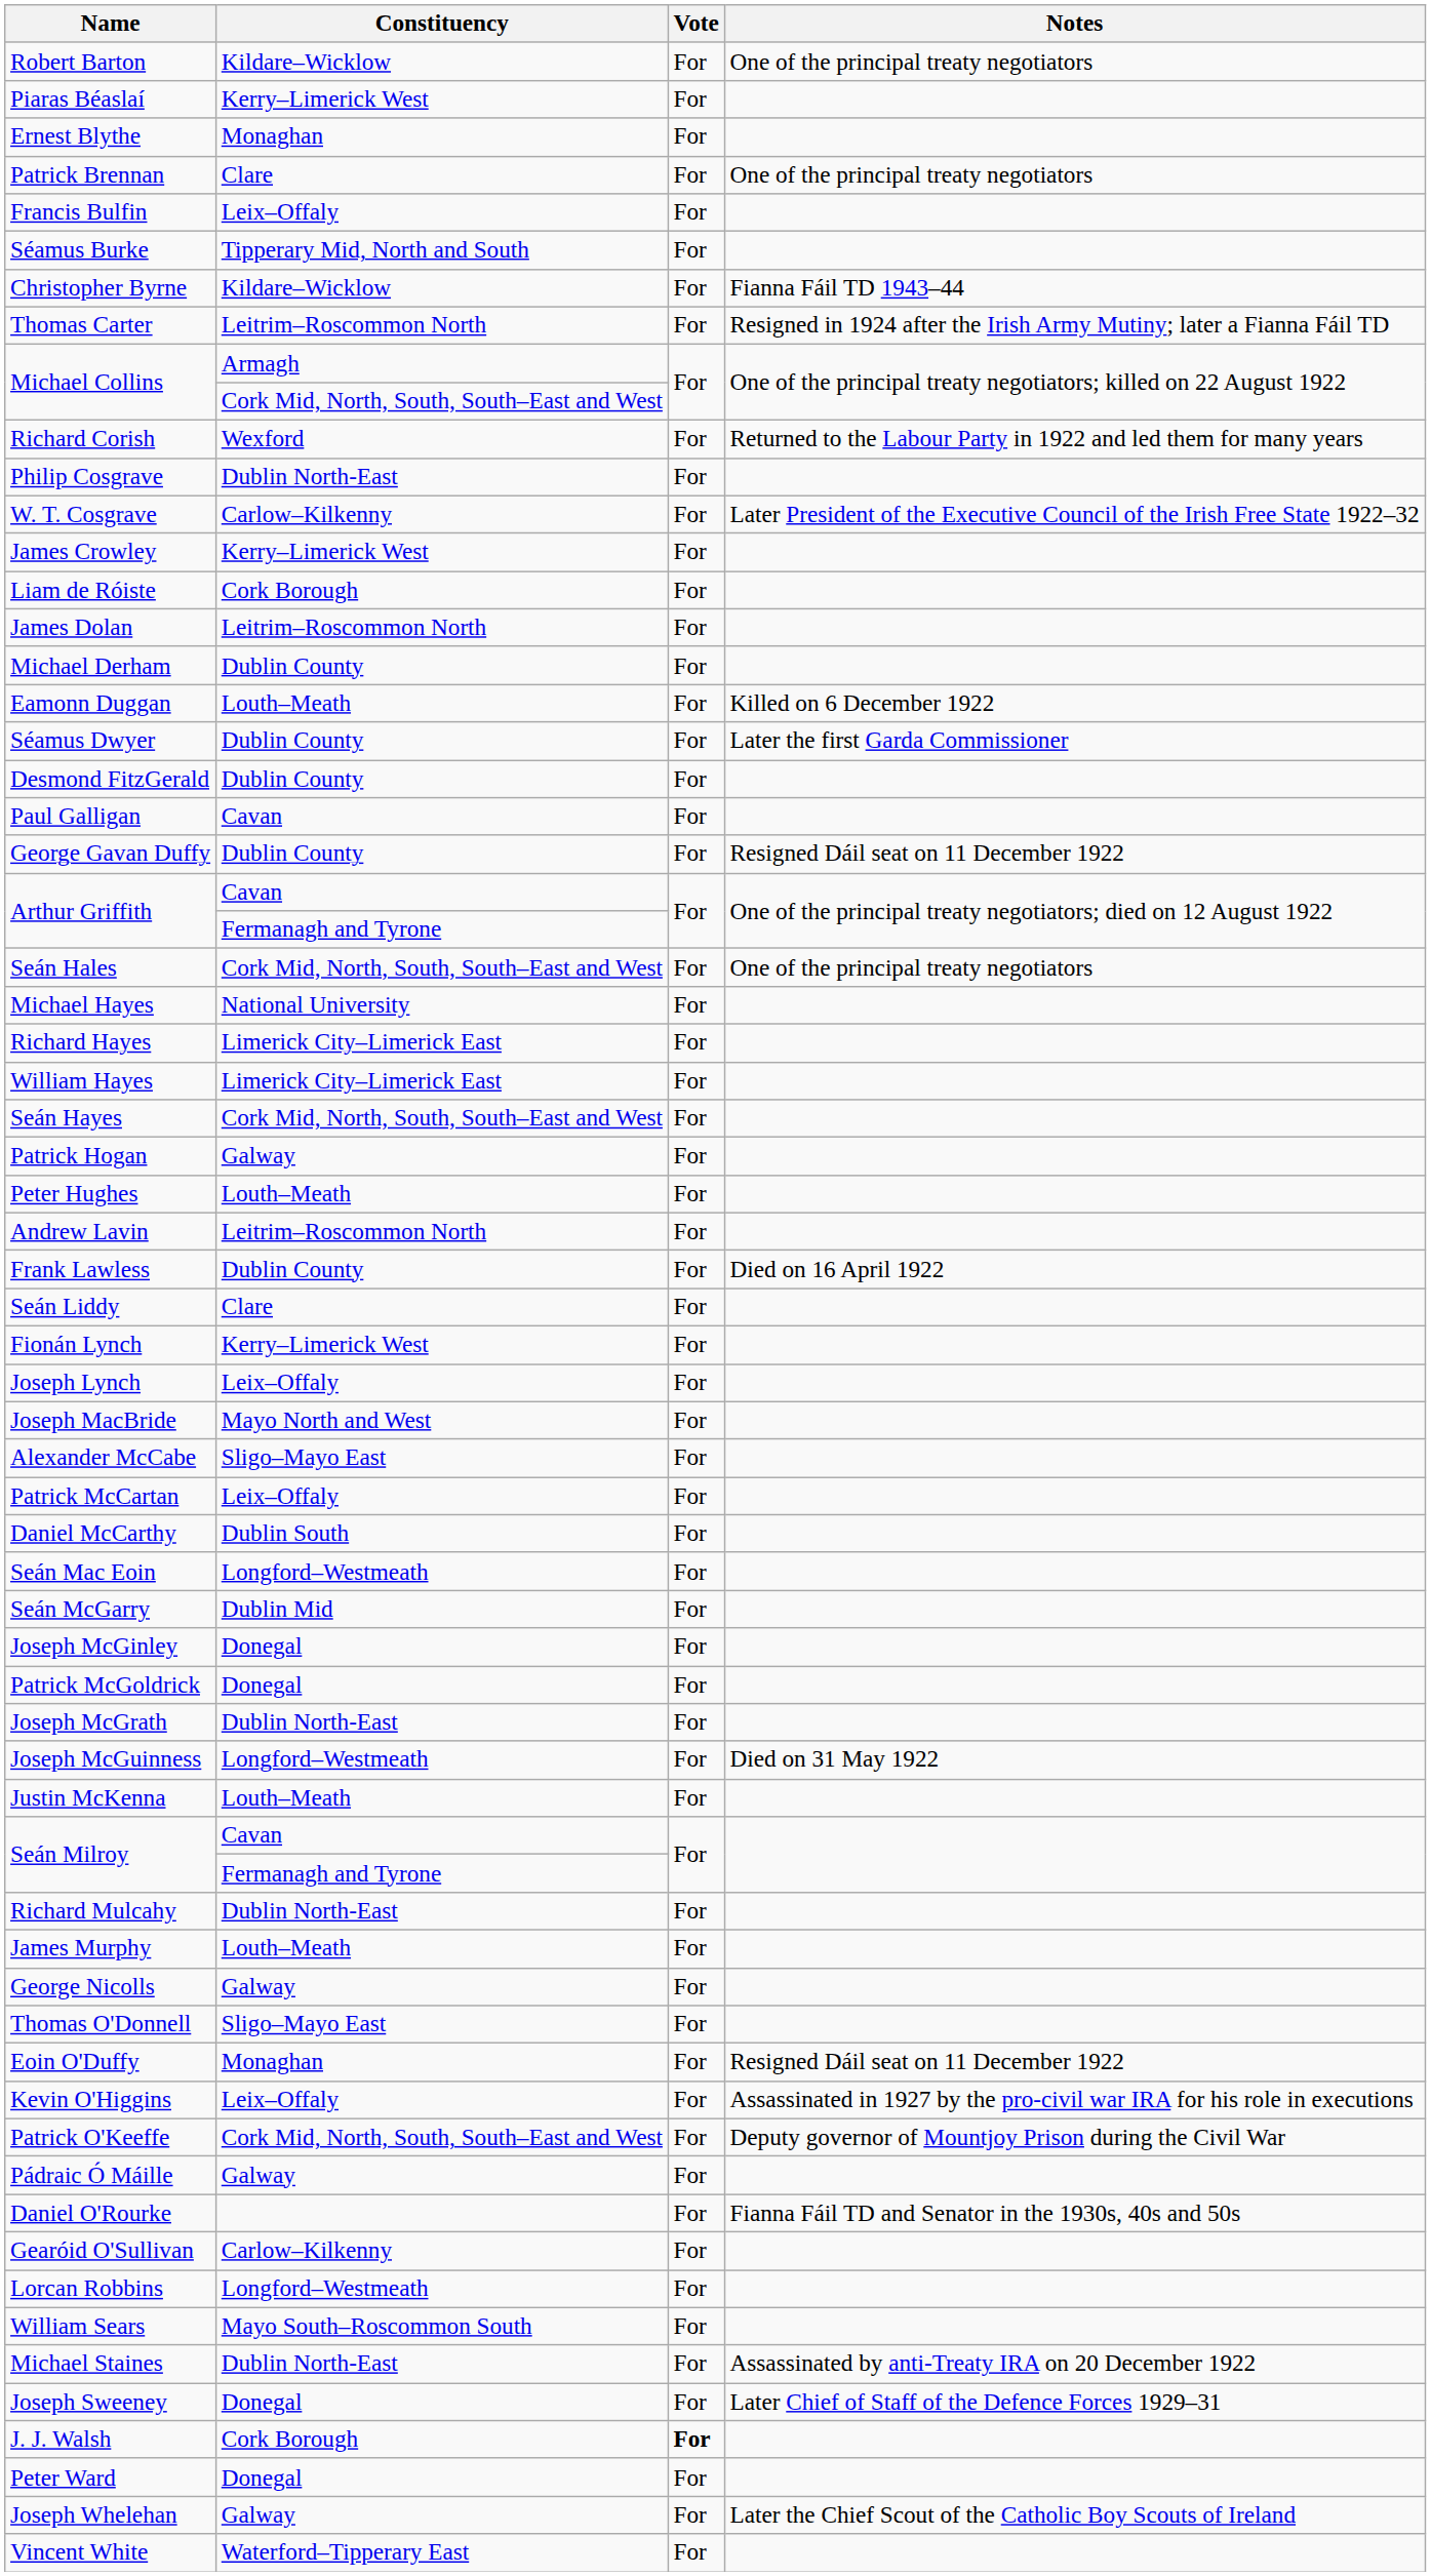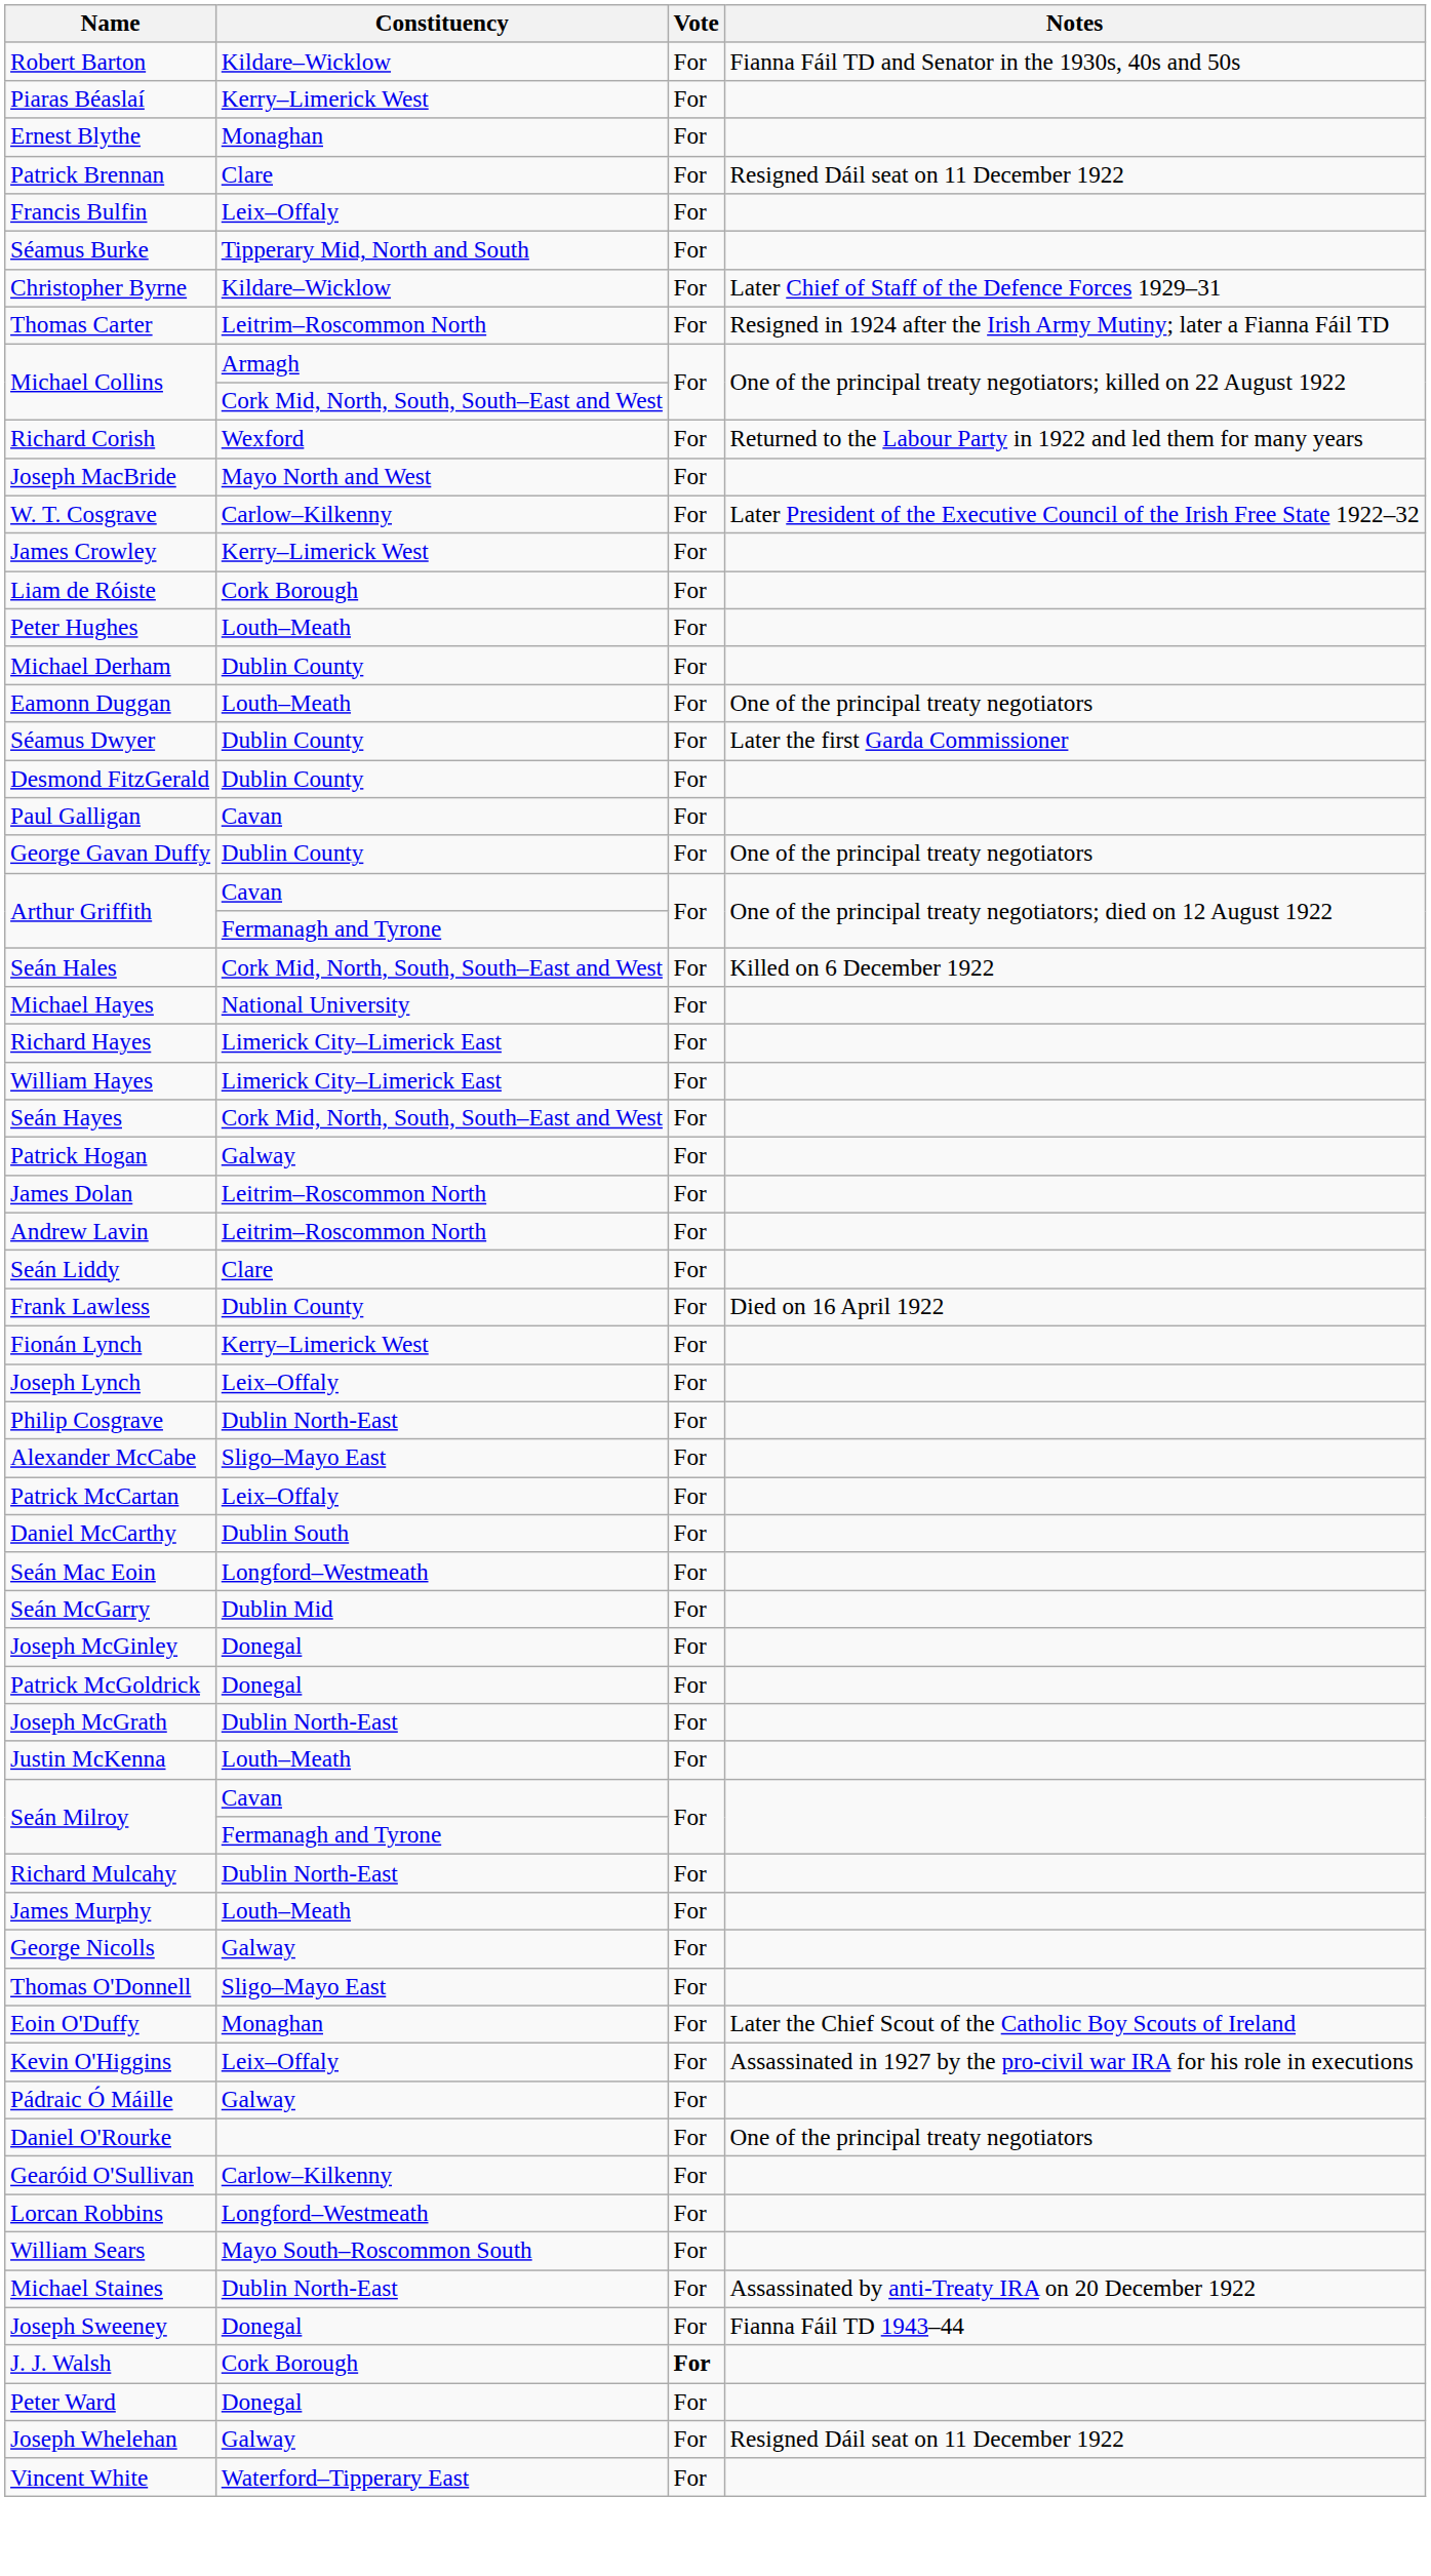 <table class="wikitable sortable">
 <tr>
 <th>Name</th>
 <th>Constituency</th>
 <th>Vote</th>
 <th>Notes</th>
 </tr>
 <tr>
 <td><a href='#'>Robert Barton</a></td>
 <td><a href='#'>Kildare–Wicklow</a></td>
 <td>For</td>
-<td>One of the principal treaty negotiators</td>
+<td>Fianna Fáil TD and Senator in the 1930s, 40s and 50s</td>
 </tr>
 <tr>
 <td><a href='#'>Piaras Béaslaí</a></td>
 <td><a href='#'>Kerry–Limerick West</a></td>
 <td>For</td>
 <td></td>
 </tr>
 <tr>
 <td><a href='#'>Ernest Blythe</a></td>
 <td><a href='#'>Monaghan</a></td>
 <td>For</td>
 <td></td>
 </tr>
 <tr>
 <td><a href='#'>Patrick Brennan</a></td>
 <td><a href='#'>Clare</a></td>
 <td>For</td>
-<td>One of the principal treaty negotiators</td>
+<td>Resigned Dáil seat on 11 December 1922</td>
 </tr>
 <tr>
 <td><a href='#'>Francis Bulfin</a></td>
 <td><a href='#'>Leix–Offaly</a></td>
 <td>For</td>
 <td></td>
 </tr>
 <tr>
 <td><a href='#'>Séamus Burke</a></td>
 <td><a href='#'>Tipperary Mid, North and South</a></td>
 <td>For</td>
 <td></td>
 </tr>
 <tr>
 <td><a href='#'>Christopher Byrne</a></td>
 <td><a href='#'>Kildare–Wicklow</a></td>
 <td>For</td>
-<td>Fianna Fáil TD <a href='#'>1943</a>–44</td>
+<td>Later <a href='#'>Chief of Staff of the Defence Forces</a> 1929–31</td>
 </tr>
 <tr>
 <td><a href='#'>Thomas Carter</a></td>
 <td><a href='#'>Leitrim–Roscommon North</a></td>
 <td>For</td>
 <td>Resigned in 1924 after the <a href='#'>Irish Army Mutiny</a>; later a Fianna Fáil TD</td>
 </tr>
 <tr>
 <td rowspan=2><a href='#'>Michael Collins</a></td>
 <td><a href='#'>Armagh</a></td>
 <td rowspan=2>For</td>
 <td rowspan=2>One of the principal treaty negotiators; killed on 22 August 1922</td>
 </tr>
 <tr>
 <td><a href='#'>Cork Mid, North, South, South–East and West</a></td>
 </tr>
 <tr>
 <td><a href='#'>Richard Corish</a></td>
 <td><a href='#'>Wexford</a></td>
 <td>For</td>
 <td>Returned to the <a href='#'>Labour Party</a> in 1922 and led them for many years</td>
 </tr>
 <tr>
-<td><a href='#'>Philip Cosgrave</a></td>
-<td><a href='#'>Dublin North-East</a></td>
+<td><a href='#'>Joseph MacBride</a></td>
+<td><a href='#'>Mayo North and West</a></td>
 <td>For</td>
 <td></td>
 </tr>
 <tr>
 <td><a href='#'>W. T. Cosgrave</a></td>
 <td><a href='#'>Carlow–Kilkenny</a></td>
 <td>For</td>
 <td>Later <a href='#'>President of the Executive Council of the Irish Free State</a> 1922–32</td>
 </tr>
 <tr>
 <td><a href='#'>James Crowley</a></td>
 <td><a href='#'>Kerry–Limerick West</a></td>
 <td>For</td>
 <td></td>
 </tr>
 <tr>
 <td><a href='#'>Liam de Róiste</a></td>
 <td><a href='#'>Cork Borough</a></td>
 <td>For</td>
 <td></td>
 </tr>
 <tr>
-<td><a href='#'>James Dolan</a></td>
-<td><a href='#'>Leitrim–Roscommon North</a></td>
+<td><a href='#'>Peter Hughes</a></td>
+<td><a href='#'>Louth–Meath</a></td>
 <td>For</td>
 <td></td>
 </tr>
 <tr>
 <td><a href='#'>Michael Derham</a></td>
 <td><a href='#'>Dublin County</a></td>
 <td>For</td>
 <td></td>
 </tr>
 <tr>
 <td><a href='#'>Eamonn Duggan</a></td>
 <td><a href='#'>Louth–Meath</a></td>
 <td>For</td>
-<td>Killed on 6 December 1922</td>
+<td>One of the principal treaty negotiators</td>
 </tr>
 <tr>
 <td><a href='#'>Séamus Dwyer</a></td>
 <td><a href='#'>Dublin County</a></td>
 <td>For</td>
 <td>Later the first <a href='#'>Garda Commissioner</a></td>
 </tr>
 <tr>
 <td><a href='#'>Desmond FitzGerald</a></td>
 <td><a href='#'>Dublin County</a></td>
 <td>For</td>
 <td></td>
 </tr>
 <tr>
 <td><a href='#'>Paul Galligan</a></td>
 <td><a href='#'>Cavan</a></td>
 <td>For</td>
 <td></td>
 </tr>
 <tr>
 <td><a href='#'>George Gavan Duffy</a></td>
 <td><a href='#'>Dublin County</a></td>
 <td>For</td>
-<td>Resigned Dáil seat on 11 December 1922</td>
+<td>One of the principal treaty negotiators</td>
 </tr>
 <tr>
 <td rowspan=2><a href='#'>Arthur Griffith</a></td>
 <td><a href='#'>Cavan</a></td>
 <td rowspan=2>For</td>
 <td rowspan=2>One of the principal treaty negotiators; died on 12 August 1922</td>
 </tr>
 <tr>
 <td><a href='#'>Fermanagh and Tyrone</a></td>
 </tr>
 <tr>
 <td><a href='#'>Seán Hales</a></td>
 <td><a href='#'>Cork Mid, North, South, South–East and West</a></td>
 <td>For</td>
-<td>One of the principal treaty negotiators</td>
+<td>Killed on 6 December 1922</td>
 </tr>
 <tr>
 <td><a href='#'>Michael Hayes</a></td>
 <td><a href='#'>National University</a></td>
 <td>For</td>
 <td></td>
 </tr>
 <tr>
 <td><a href='#'>Richard Hayes</a></td>
 <td><a href='#'>Limerick City–Limerick East</a></td>
 <td>For</td>
 <td></td>
 </tr>
 <tr>
 <td><a href='#'>William Hayes</a></td>
 <td><a href='#'>Limerick City–Limerick East</a></td>
 <td>For</td>
 <td></td>
 </tr>
 <tr>
 <td><a href='#'>Seán Hayes</a></td>
 <td><a href='#'>Cork Mid, North, South, South–East and West</a></td>
 <td>For</td>
 <td></td>
 </tr>
 <tr>
 <td><a href='#'>Patrick Hogan</a></td>
 <td><a href='#'>Galway</a></td>
 <td>For</td>
 <td></td>
 </tr>
 <tr>
-<td><a href='#'>Peter Hughes</a></td>
-<td><a href='#'>Louth–Meath</a></td>
+<td><a href='#'>James Dolan</a></td>
+<td><a href='#'>Leitrim–Roscommon North</a></td>
 <td>For</td>
 <td></td>
 </tr>
 <tr>
 <td><a href='#'>Andrew Lavin</a></td>
 <td><a href='#'>Leitrim–Roscommon North</a></td>
 <td>For</td>
 <td></td>
 </tr>
 <tr>
+<td><a href='#'>Seán Liddy</a></td>
+<td><a href='#'>Clare</a></td>
+<td>For</td>
+<td></td>
+</tr>
+<tr>
 <td><a href='#'>Frank Lawless</a></td>
 <td><a href='#'>Dublin County</a></td>
 <td>For</td>
 <td>Died on 16 April 1922</td>
-</tr>
-<tr>
-<td><a href='#'>Seán Liddy</a></td>
-<td><a href='#'>Clare</a></td>
-<td>For</td>
-<td></td>
 </tr>
 <tr>
 <td><a href='#'>Fionán Lynch</a></td>
 <td><a href='#'>Kerry–Limerick West</a></td>
 <td>For</td>
 <td></td>
 </tr>
 <tr>
 <td><a href='#'>Joseph Lynch</a></td>
 <td><a href='#'>Leix–Offaly</a></td>
 <td>For</td>
 <td></td>
 </tr>
 <tr>
-<td><a href='#'>Joseph MacBride</a></td>
-<td><a href='#'>Mayo North and West</a></td>
+<td><a href='#'>Philip Cosgrave</a></td>
+<td><a href='#'>Dublin North-East</a></td>
 <td>For</td>
 <td></td>
 </tr>
 <tr>
 <td><a href='#'>Alexander McCabe</a></td>
 <td><a href='#'>Sligo–Mayo East</a></td>
 <td>For</td>
 <td></td>
 </tr>
 <tr>
 <td><a href='#'>Patrick McCartan</a></td>
 <td><a href='#'>Leix–Offaly</a></td>
 <td>For</td>
 <td></td>
 </tr>
 <tr>
 <td><a href='#'>Daniel McCarthy</a></td>
 <td><a href='#'>Dublin South</a></td>
 <td>For</td>
 <td></td>
 </tr>
 <tr>
 <td><a href='#'>Seán Mac Eoin</a></td>
 <td><a href='#'>Longford–Westmeath</a></td>
 <td>For</td>
 <td></td>
 </tr>
 <tr>
 <td><a href='#'>Seán McGarry</a></td>
 <td><a href='#'>Dublin Mid</a></td>
 <td>For</td>
 <td></td>
 </tr>
 <tr>
 <td><a href='#'>Joseph McGinley</a></td>
 <td><a href='#'>Donegal</a></td>
 <td>For</td>
 <td></td>
 </tr>
 <tr>
 <td><a href='#'>Patrick McGoldrick</a></td>
 <td><a href='#'>Donegal</a></td>
 <td>For</td>
 <td></td>
 </tr>
 <tr>
 <td><a href='#'>Joseph McGrath</a></td>
 <td><a href='#'>Dublin North-East</a></td>
 <td>For</td>
 <td></td>
 </tr>
 <tr>
-<td><a href='#'>Joseph McGuinness</a></td>
-<td><a href='#'>Longford–Westmeath</a></td>
-<td>For</td>
-<td>Died on 31 May 1922</td>
-</tr>
-<tr>
 <td><a href='#'>Justin McKenna</a></td>
 <td><a href='#'>Louth–Meath</a></td>
 <td>For</td>
 <td></td>
 </tr>
 <tr>
 <td rowspan=2><a href='#'>Seán Milroy</a></td>
 <td><a href='#'>Cavan</a></td>
 <td rowspan=2>For</td>
 <td rowspan=2></td>
 </tr>
 <tr>
 <td><a href='#'>Fermanagh and Tyrone</a></td>
 </tr>
 <tr>
 <td><a href='#'>Richard Mulcahy</a></td>
 <td><a href='#'>Dublin North-East</a></td>
 <td>For</td>
 <td></td>
 </tr>
 <tr>
 <td><a href='#'>James Murphy</a></td>
 <td><a href='#'>Louth–Meath</a></td>
 <td>For</td>
 <td></td>
 </tr>
 <tr>
 <td><a href='#'>George Nicolls</a></td>
 <td><a href='#'>Galway</a></td>
 <td>For</td>
 <td></td>
 </tr>
 <tr>
 <td><a href='#'>Thomas O'Donnell</a></td>
 <td><a href='#'>Sligo–Mayo East</a></td>
 <td>For</td>
 <td></td>
 </tr>
 <tr>
 <td><a href='#'>Eoin O'Duffy</a></td>
 <td><a href='#'>Monaghan</a></td>
 <td>For</td>
-<td>Resigned Dáil seat on 11 December 1922</td>
+<td>Later the Chief Scout of the <a href='#'>Catholic Boy Scouts of Ireland</a></td>
 </tr>
 <tr>
 <td><a href='#'>Kevin O'Higgins</a></td>
 <td><a href='#'>Leix–Offaly</a></td>
 <td>For</td>
 <td>Assassinated in 1927 by the <a href='#'>pro-civil war IRA</a> for his role in executions</td>
-</tr>
-<tr>
-<td><a href='#'>Patrick O'Keeffe</a></td>
-<td><a href='#'>Cork Mid, North, South, South–East and West</a></td>
-<td>For</td>
-<td>Deputy governor of <a href='#'>Mountjoy Prison</a> during the Civil War</td>
 </tr>
 <tr>
 <td><a href='#'>Pádraic Ó Máille</a></td>
 <td><a href='#'>Galway</a></td>
 <td>For</td>
 <td></td>
 </tr>
 <tr>
 <td><a href='#'>Daniel O'Rourke</a></td>
 <td></td>
 <td>For</td>
-<td>Fianna Fáil TD and Senator in the 1930s, 40s and 50s</td>
+<td>One of the principal treaty negotiators</td>
 </tr>
 <tr>
 <td><a href='#'>Gearóid O'Sullivan</a></td>
 <td><a href='#'>Carlow–Kilkenny</a></td>
 <td>For</td>
 <td></td>
 </tr>
 <tr>
 <td><a href='#'>Lorcan Robbins</a></td>
 <td><a href='#'>Longford–Westmeath</a></td>
 <td>For</td>
 <td></td>
 </tr>
 <tr>
 <td><a href='#'>William Sears</a></td>
 <td><a href='#'>Mayo South–Roscommon South</a></td>
 <td>For</td>
 <td></td>
 </tr>
 <tr>
 <td><a href='#'>Michael Staines</a></td>
 <td><a href='#'>Dublin North-East</a></td>
 <td>For</td>
 <td>Assassinated by <a href='#'>anti-Treaty IRA</a> on 20 December 1922</td>
 </tr>
 <tr>
 <td><a href='#'>Joseph Sweeney</a></td>
 <td><a href='#'>Donegal</a></td>
 <td>For</td>
-<td>Later <a href='#'>Chief of Staff of the Defence Forces</a> 1929–31</td>
+<td>Fianna Fáil TD <a href='#'>1943</a>–44</td>
 </tr>
 <tr>
 <td><a href='#'>J. J. Walsh</a></td>
 <td><a href='#'>Cork Borough</a></td>
 <td><strong>For</strong></td>
 <td></td>
 </tr>
 <tr>
 <td><a href='#'>Peter Ward</a></td>
 <td><a href='#'>Donegal</a></td>
 <td>For</td>
 <td></td>
 </tr>
 <tr>
 <td><a href='#'>Joseph Whelehan</a></td>
 <td><a href='#'>Galway</a></td>
 <td>For</td>
-<td>Later the Chief Scout of the <a href='#'>Catholic Boy Scouts of Ireland</a></td>
+<td>Resigned Dáil seat on 11 December 1922</td>
 </tr>
 <tr>
 <td><a href='#'>Vincent White</a></td>
 <td><a href='#'>Waterford–Tipperary East</a></td>
 <td>For</td>
 <td></td>
 </tr>
 <tr>
 </tr>
 </table>
